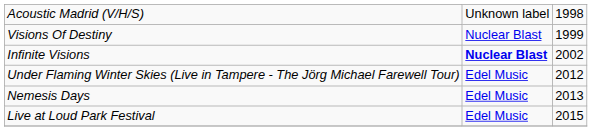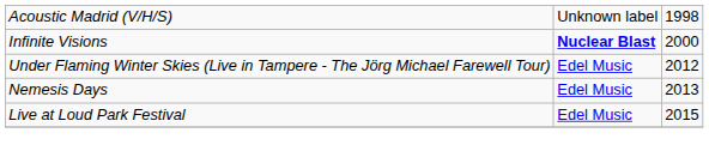 <table class="wikitable">
 <tr>
 <td><em>Acoustic Madrid (V/H/S)</em></td>
 <td>Unknown label</td>
 <td>1998</td>
 </tr>
 <tr>
-<td><em>Visions Of Destiny</em></td>
-<td><a href='#'>Nuclear Blast</a></td>
-<td>1999</td>
-</tr>
-<tr>
 <td><em>Infinite Visions</em></td>
 <td><strong><a href='#'>Nuclear Blast</a></strong></td>
-<td>2002</td>
+<td>2000</td>
 </tr>
 <tr>
 <td><em>Under Flaming Winter Skies (Live in Tampere - The Jörg Michael Farewell Tour)</em></td>
 <td><a href='#'>Edel Music</a></td>
 <td>2012</td>
 </tr>
 <tr>
 <td><em>Nemesis Days</em></td>
 <td><a href='#'>Edel Music</a></td>
 <td>2013</td>
 </tr>
 <tr>
 <td><em>Live at Loud Park Festival</em></td>
 <td><a href='#'>Edel Music</a></td>
 <td>2015</td>
 </tr>
 <tr>
 </tr>
 </table>
